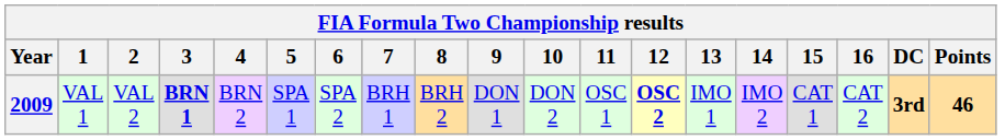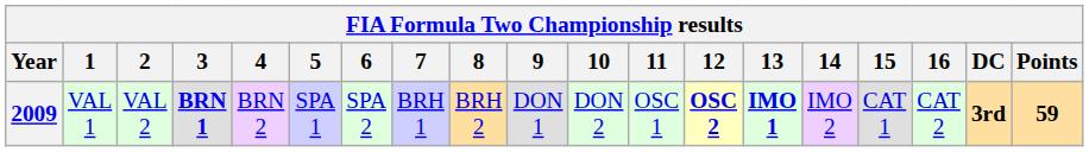 <table class="wikitable" style="text-align:center; font-size:85%">
 <tr>
 <th colspan=45><a href='#'>FIA Formula Two Championship</a> results</th>
 </tr>
 <tr>
 <th>Year</th>
 <th>1</th>
 <th>2</th>
 <th>3</th>
 <th>4</th>
 <th>5</th>
 <th>6</th>
 <th>7</th>
 <th>8</th>
 <th>9</th>
 <th>10</th>
 <th>11</th>
 <th>12</th>
 <th>13</th>
 <th>14</th>
 <th>15</th>
 <th>16</th>
 <th>DC</th>
 <th>Points</th>
 </tr>
 <tr>
 <th><a href='#'>2009</a></th>
 <td style="background:#DFFFDF;"><a href='#'>VAL<br>1</a><br></td>
 <td style="background:#DFFFDF;"><a href='#'>VAL<br>2</a><br></td>
 <td style="background:#DFDFDF;"><strong><a href='#'>BRN<br>1</a><br></strong></td>
 <td style="background:#EFCFFF;"><a href='#'>BRN<br>2</a><br></td>
 <td style="background:#CFCFFF;"><a href='#'>SPA<br>1</a><br></td>
 <td style="background:#DFFFDF;"><a href='#'>SPA<br>2</a><br></td>
 <td style="background:#CFCFFF;"><a href='#'>BRH<br>1</a><br></td>
 <td style="background:#FFDF9F;"><a href='#'>BRH<br>2</a><br></td>
 <td style="background:#DFDFDF;"><a href='#'>DON<br>1</a><br></td>
 <td style="background:#DFFFDF;"><a href='#'>DON<br>2</a><br></td>
 <td style="background:#DFFFDF;"><a href='#'>OSC<br>1</a><br></td>
 <td style="background:#FFFFBF;"><strong><a href='#'>OSC<br>2</a></strong><br></td>
-<td style="background:#DFFFDF;"><a href='#'>IMO<br>1</a><br></td>
+<td style="background:#DFFFDF;"><strong><a href='#'>IMO<br>1</a><br></strong></td>
 <td style="background:#EFCFFF;"><a href='#'>IMO<br>2</a><br></td>
 <td style="background:#DFDFDF;"><a href='#'>CAT<br>1</a><br></td>
 <td style="background:#DFFFDF;"><a href='#'>CAT<br>2</a><br></td>
 <td style="background:#FFDF9F;"><strong>3rd</strong></td>
-<td style="background:#FFDF9F;"><strong>46</strong></td>
+<td style="background:#FFDF9F;"><strong>59</strong></td>
 </tr>
 </table>
